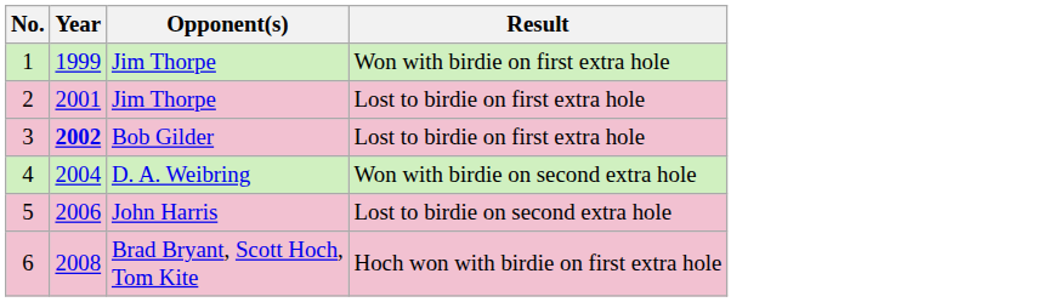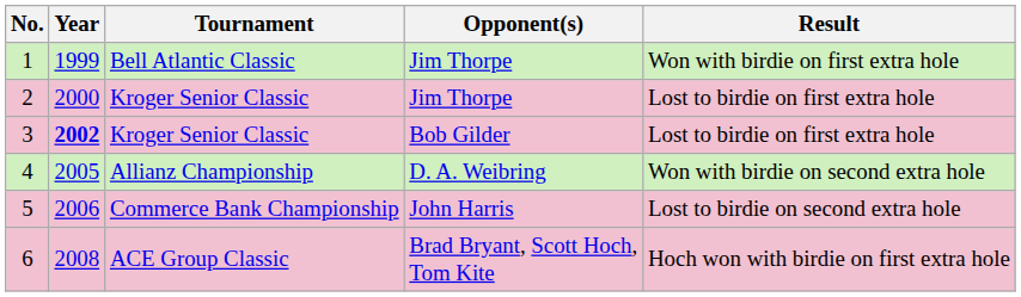 <table class="wikitable" style="font-size:95%;">
 <tr>
 <th>No.</th>
 <th>Year</th>
+<th>Tournament</th>
 <th>Opponent(s)</th>
 <th>Result</th>
 </tr>
 <tr style="background:#D0F0C0;">
 <td align=center>1</td>
 <td><a href='#'>1999</a></td>
+<td><a href='#'>Bell Atlantic Classic</a></td>
 <td> <a href='#'>Jim Thorpe</a></td>
 <td>Won with birdie on first extra hole</td>
 </tr>
 <tr style="background:#F2C1D1;">
 <td align=center>2</td>
-<td><a href='#'>2001</a></td>
+<td><a href='#'>2000</a></td>
+<td><a href='#'>Kroger Senior Classic</a></td>
 <td> <a href='#'>Jim Thorpe</a></td>
 <td>Lost to birdie on first extra hole</td>
 </tr>
 <tr style="background:#F2C1D1;">
 <td align=center>3</td>
 <td><strong><a href='#'>2002</a></strong></td>
+<td><a href='#'>Kroger Senior Classic</a></td>
 <td> <a href='#'>Bob Gilder</a></td>
 <td>Lost to birdie on first extra hole</td>
 </tr>
 <tr style="background:#D0F0C0;">
 <td align=center>4</td>
-<td><a href='#'>2004</a></td>
+<td><a href='#'>2005</a></td>
+<td><a href='#'>Allianz Championship</a></td>
 <td> <a href='#'>D. A. Weibring</a></td>
 <td>Won with birdie on second extra hole</td>
 </tr>
 <tr style="background:#F2C1D1;">
 <td align=center>5</td>
 <td><a href='#'>2006</a></td>
+<td><a href='#'>Commerce Bank Championship</a></td>
 <td> <a href='#'>John Harris</a></td>
 <td>Lost to birdie on second extra hole</td>
 </tr>
 <tr style="background:#F2C1D1;">
 <td align=center>6</td>
 <td><a href='#'>2008</a></td>
+<td><a href='#'>ACE Group Classic</a></td>
 <td> <a href='#'>Brad Bryant</a>,  <a href='#'>Scott Hoch</a>,<br> <a href='#'>Tom Kite</a></td>
 <td>Hoch won with birdie on first extra hole</td>
 </tr>
 </table>
